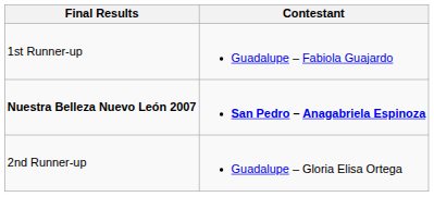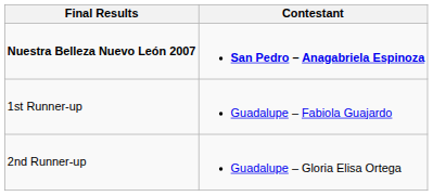 <table class="wikitable">
 <tr>
 <th>Final Results</th>
 <th>Contestant</th>
 </tr>
 <tr>
+<td><strong>Nuestra Belleza Nuevo León 2007</strong></td>
+<td><br><ul><li><strong><a href='#'>San Pedro</a> – <a href='#'>Anagabriela Espinoza</a></strong></li></ul></td>
+</tr>
+<tr>
 <td>1st Runner-up</td>
 <td><br><ul><li><a href='#'>Guadalupe</a> – <a href='#'>Fabiola Guajardo</a></li></ul></td>
-</tr>
-<tr>
-<td><strong>Nuestra Belleza Nuevo León 2007</strong></td>
-<td><br><ul><li><strong><a href='#'>San Pedro</a> – <a href='#'>Anagabriela Espinoza</a></strong></li></ul></td>
 </tr>
 <tr>
 <td>2nd Runner-up</td>
 <td><br><ul><li><a href='#'>Guadalupe</a> – Gloria Elisa Ortega</li></ul></td>
 </tr>
 </table>
